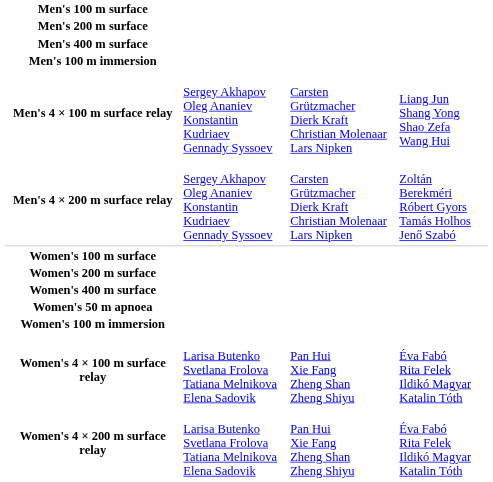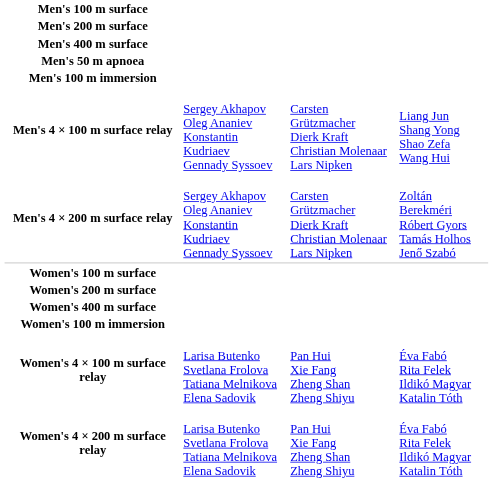 <table>
 <tr>
 <th scope="row">Men's 100 m surface</th>
 <td></td>
 <td></td>
 <td></td>
 </tr>
 <tr>
 <th scope="row">Men's 200 m surface</th>
 <td></td>
 <td></td>
 <td></td>
 </tr>
 <tr>
 <th scope="row">Men's 400 m surface</th>
+<td></td>
+<td></td>
+<td></td>
+</tr>
+<tr>
+<th scope="row">Men's 50 m apnoea</th>
 <td></td>
 <td></td>
 <td></td>
 </tr>
 <tr>
 <th scope="row">Men's 100 m immersion</th>
 <td></td>
 <td></td>
 <td></td>
 </tr>
 <tr>
 <th scope="row">Men's 4 × 100 m surface relay</th>
 <td><br><a href='#'>Sergey Akhapov</a><br><a href='#'>Oleg Ananiev</a><br><a href='#'>Konstantin Kudriaev</a><br><a href='#'>Gennady Syssoev</a></td>
 <td><br><a href='#'>Carsten Grützmacher</a><br><a href='#'>Dierk Kraft</a><br><a href='#'>Christian Molenaar</a><br><a href='#'>Lars Nipken</a></td>
 <td><br><a href='#'>Liang Jun</a><br><a href='#'>Shang Yong</a><br><a href='#'>Shao Zefa</a><br><a href='#'>Wang Hui</a></td>
 </tr>
 <tr>
 <th scope="row">Men's 4 × 200 m surface relay</th>
 <td><br><a href='#'>Sergey Akhapov</a><br><a href='#'>Oleg Ananiev</a><br><a href='#'>Konstantin Kudriaev</a><br><a href='#'>Gennady Syssoev</a></td>
 <td><br><a href='#'>Carsten Grützmacher</a><br><a href='#'>Dierk Kraft</a><br><a href='#'>Christian Molenaar</a><br><a href='#'>Lars Nipken</a></td>
 <td><br><a href='#'>Zoltán Berekméri</a><br><a href='#'>Róbert Gyors</a><br><a href='#'>Tamás Holhos</a><br><a href='#'>Jenő Szabó</a></td>
 </tr>
 <tr bgcolor=#DDDDDD>
 <td colspan=4></td>
 </tr>
 <tr>
 <th scope="row">Women's 100 m surface</th>
 <td></td>
 <td></td>
 <td></td>
 </tr>
 <tr>
 <th scope="row">Women's 200 m surface</th>
 <td></td>
 <td></td>
 <td></td>
 </tr>
 <tr>
 <th scope="row">Women's 400 m surface</th>
 <td></td>
 <td></td>
 <td></td>
 </tr>
 <tr>
-<th scope="row">Women's 50 m apnoea</th>
-<td></td>
-<td></td>
-<td></td>
-</tr>
-<tr>
 <th scope="row">Women's 100 m immersion</th>
 <td></td>
 <td></td>
 <td></td>
 </tr>
 <tr>
 <th scope="row">Women's 4 × 100 m surface relay</th>
 <td><br><a href='#'>Larisa Butenko</a><br><a href='#'>Svetlana Frolova</a><br><a href='#'>Tatiana Melnikova</a><br><a href='#'>Elena Sadovik</a></td>
 <td><br><a href='#'>Pan Hui</a><br><a href='#'>Xie Fang</a><br><a href='#'>Zheng Shan</a><br><a href='#'>Zheng Shiyu</a></td>
 <td><br><a href='#'>Éva Fabó</a><br><a href='#'>Rita Felek</a><br><a href='#'>Ildikó Magyar</a><br><a href='#'>Katalin Tóth</a></td>
 </tr>
 <tr>
 <th scope="row">Women's 4 × 200 m surface relay</th>
 <td><br><a href='#'>Larisa Butenko</a><br><a href='#'>Svetlana Frolova</a><br><a href='#'>Tatiana Melnikova</a><br><a href='#'>Elena Sadovik</a></td>
 <td><br><a href='#'>Pan Hui</a><br><a href='#'>Xie Fang</a><br><a href='#'>Zheng Shan</a><br><a href='#'>Zheng Shiyu</a></td>
 <td><br><a href='#'>Éva Fabó</a><br><a href='#'>Rita Felek</a><br><a href='#'>Ildikó Magyar</a><br><a href='#'>Katalin Tóth</a></td>
 </tr>
 </table>
